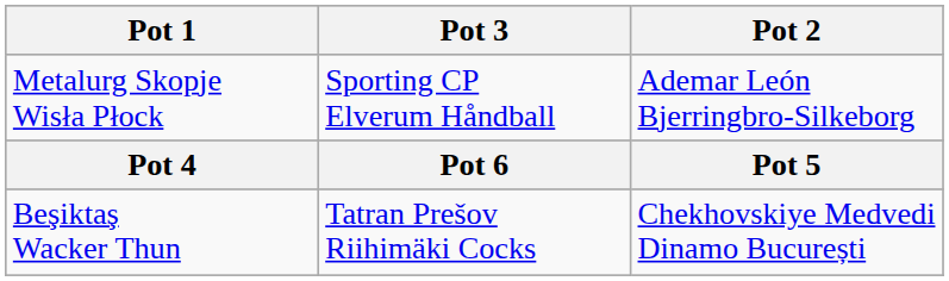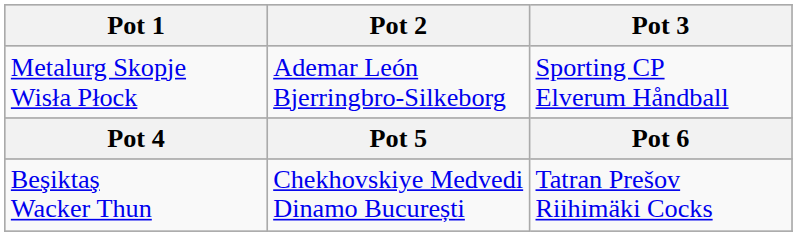 <table class="wikitable">
 <tr>
 <th style="width:33.3%;">Pot 1</th>
+<th style="width:33.3%;">Pot 2</th>
 <th style="width:33.3%;">Pot 3</th>
-<th style="width:33.3%;">Pot 2</th>
 </tr>
 <tr>
 <td valign="top"> <a href='#'>Metalurg Skopje</a><br> <a href='#'>Wisła Płock</a></td>
+<td valign="top"> <a href='#'>Ademar León</a><br> <a href='#'>Bjerringbro-Silkeborg</a></td>
 <td valign="top"> <a href='#'>Sporting CP</a><br> <a href='#'>Elverum Håndball</a></td>
-<td valign="top"> <a href='#'>Ademar León</a><br> <a href='#'>Bjerringbro-Silkeborg</a></td>
 </tr>
 <tr>
 <th>Pot 4</th>
+<th>Pot 5</th>
 <th>Pot 6</th>
-<th>Pot 5</th>
 </tr>
 <tr>
 <td valign="top"> <a href='#'>Beşiktaş</a><br> <a href='#'>Wacker Thun</a></td>
+<td valign="top"> <a href='#'>Chekhovskiye Medvedi</a><br> <a href='#'>Dinamo București</a></td>
 <td valign="top"> <a href='#'>Tatran Prešov</a><br> <a href='#'>Riihimäki Cocks</a></td>
-<td valign="top"> <a href='#'>Chekhovskiye Medvedi</a><br> <a href='#'>Dinamo București</a></td>
 </tr>
 </table>
